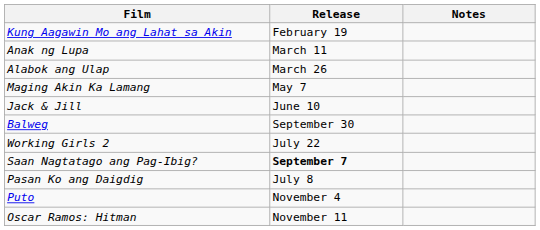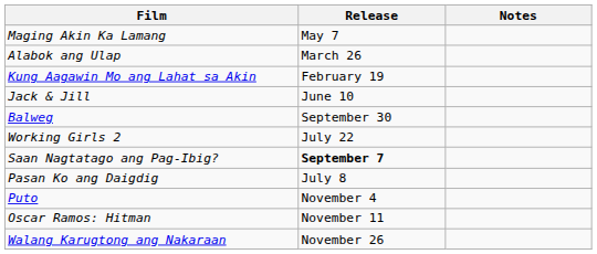 <table class="wikitable sortable">
 <tr>
 <th style="width:30%;">Film</th>
 <th style="width:15%;">Release</th>
 <th style="width:15%;">Notes</th>
 </tr>
 <tr>
-<td><em><a href='#'>Kung Aagawin Mo ang Lahat sa Akin</a></em></td>
-<td>February 19</td>
-<td></td>
-</tr>
-<tr>
-<td><em>Anak ng Lupa</em></td>
-<td>March 11</td>
+<td><em>Maging Akin Ka Lamang</em></td>
+<td>May 7</td>
 <td></td>
 </tr>
 <tr>
 <td><em>Alabok ang Ulap</em></td>
 <td>March 26</td>
 <td></td>
 </tr>
 <tr>
-<td><em>Maging Akin Ka Lamang</em></td>
-<td>May 7</td>
+<td><em><a href='#'>Kung Aagawin Mo ang Lahat sa Akin</a></em></td>
+<td>February 19</td>
 <td></td>
 </tr>
 <tr>
 <td><em>Jack & Jill</em></td>
 <td>June 10</td>
 <td></td>
 </tr>
 <tr>
 <td><em><a href='#'>Balweg</a></em></td>
 <td>September 30</td>
 <td></td>
 </tr>
 <tr>
 <td><em>Working Girls 2</em></td>
 <td>July 22</td>
 <td></td>
 </tr>
 <tr>
 <td><em>Saan Nagtatago ang Pag-Ibig?</em></td>
 <td><strong>September 7</strong></td>
 <td></td>
 </tr>
 <tr>
 <td><em>Pasan Ko ang Daigdig</em></td>
 <td>July 8</td>
 <td></td>
 </tr>
 <tr>
 <td><em><a href='#'>Puto</a></em></td>
 <td>November 4</td>
 <td></td>
 </tr>
 <tr>
 <td><em>Oscar Ramos: Hitman</em></td>
 <td>November 11</td>
 <td></td>
 </tr>
+<tr>
+<td><em><a href='#'>Walang Karugtong ang Nakaraan</a></em></td>
+<td>November 26</td>
+<td></td>
+</tr>
 </table>
